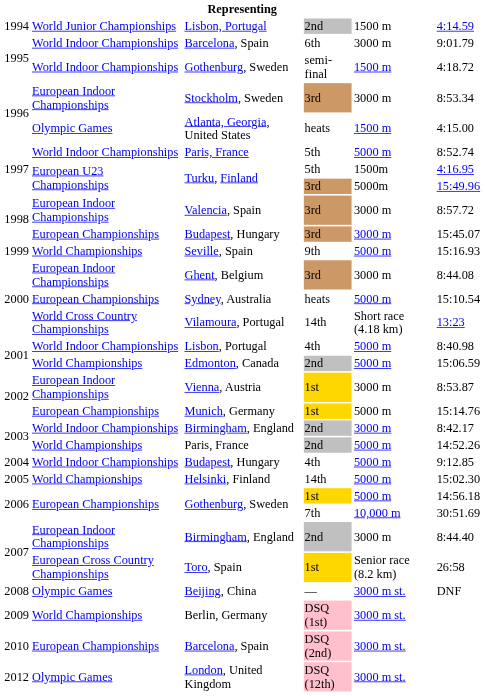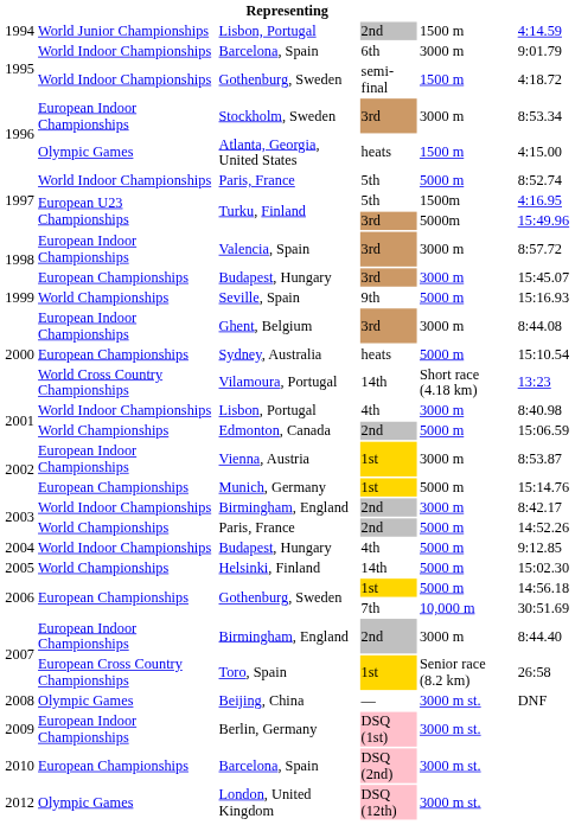 <table>
 <tr>
 <th colspan="6">Representing </th>
 </tr>
 <tr>
 <td>1994</td>
 <td><a href='#'>World Junior Championships</a></td>
 <td><a href='#'>Lisbon, Portugal</a></td>
 <td bgcolor=silver>2nd</td>
 <td>1500 m</td>
 <td><a href='#'>4:14.59</a></td>
 </tr>
 <tr>
 <td rowspan=2>1995</td>
 <td><a href='#'>World Indoor Championships</a></td>
 <td><a href='#'>Barcelona</a>, Spain</td>
 <td>6th</td>
 <td>3000 m</td>
 <td>9:01.79</td>
 </tr>
 <tr>
 <td><a href='#'>World Indoor Championships</a></td>
 <td><a href='#'>Gothenburg</a>, Sweden</td>
 <td>semi-final</td>
 <td><a href='#'>1500 m</a></td>
 <td>4:18.72</td>
 </tr>
 <tr>
 <td rowspan=2>1996</td>
 <td><a href='#'>European Indoor Championships</a></td>
 <td><a href='#'>Stockholm</a>, Sweden</td>
 <td bgcolor="cc9966">3rd</td>
 <td>3000 m</td>
 <td>8:53.34</td>
 </tr>
 <tr>
 <td><a href='#'>Olympic Games</a></td>
 <td><a href='#'>Atlanta, Georgia</a>, United States</td>
 <td>heats</td>
 <td><a href='#'>1500 m</a></td>
 <td>4:15.00</td>
 </tr>
 <tr>
 <td rowspan=3>1997</td>
 <td><a href='#'>World Indoor Championships</a></td>
 <td><a href='#'>Paris, France</a></td>
 <td>5th</td>
 <td><a href='#'>5000 m</a></td>
 <td>8:52.74</td>
 </tr>
 <tr>
 <td rowspan=2><a href='#'>European U23 Championships</a></td>
 <td rowspan=2><a href='#'>Turku</a>, <a href='#'>Finland</a></td>
 <td>5th</td>
 <td>1500m</td>
 <td><a href='#'>4:16.95</a></td>
 </tr>
 <tr>
 <td bgcolor="cc9966">3rd</td>
 <td>5000m</td>
 <td><a href='#'>15:49.96</a></td>
 </tr>
 <tr>
 <td rowspan=2>1998</td>
 <td><a href='#'>European Indoor Championships</a></td>
 <td><a href='#'>Valencia</a>, Spain</td>
 <td bgcolor="cc9966">3rd</td>
 <td>3000 m</td>
 <td>8:57.72</td>
 </tr>
 <tr>
 <td><a href='#'>European Championships</a></td>
 <td><a href='#'>Budapest</a>, Hungary</td>
 <td bgcolor="cc9966">3rd</td>
 <td><a href='#'>3000 m</a></td>
 <td>15:45.07</td>
 </tr>
 <tr>
 <td>1999</td>
 <td><a href='#'>World Championships</a></td>
 <td><a href='#'>Seville</a>, Spain</td>
 <td>9th</td>
 <td><a href='#'>5000 m</a></td>
 <td>15:16.93</td>
 </tr>
 <tr>
 <td rowspan=3>2000</td>
 <td><a href='#'>European Indoor Championships</a></td>
 <td><a href='#'>Ghent</a>, Belgium</td>
 <td bgcolor="cc9966">3rd</td>
 <td>3000 m</td>
 <td>8:44.08</td>
 </tr>
 <tr>
 <td><a href='#'>European Championships</a></td>
 <td><a href='#'>Sydney</a>, Australia</td>
 <td>heats</td>
 <td><a href='#'>5000 m</a></td>
 <td>15:10.54</td>
 </tr>
 <tr>
 <td><a href='#'>World Cross Country Championships</a></td>
 <td><a href='#'>Vilamoura</a>, Portugal</td>
 <td>14th</td>
 <td>Short race (4.18 km)</td>
 <td><a href='#'>13:23</a></td>
 </tr>
 <tr>
 <td rowspan=2>2001</td>
 <td><a href='#'>World Indoor Championships</a></td>
 <td><a href='#'>Lisbon</a>, Portugal</td>
 <td>4th</td>
-<td><a href='#'>5000 m</a></td>
+<td><a href='#'>3000 m</a></td>
 <td>8:40.98</td>
 </tr>
 <tr>
 <td><a href='#'>World Championships</a></td>
 <td><a href='#'>Edmonton</a>, Canada</td>
 <td bgcolor="silver">2nd</td>
 <td><a href='#'>5000 m</a></td>
 <td>15:06.59</td>
 </tr>
 <tr>
 <td rowspan=2>2002</td>
 <td><a href='#'>European Indoor Championships</a></td>
 <td><a href='#'>Vienna</a>, Austria</td>
 <td bgcolor="gold">1st</td>
 <td>3000 m</td>
 <td>8:53.87</td>
 </tr>
 <tr>
 <td><a href='#'>European Championships</a></td>
 <td><a href='#'>Munich</a>, Germany</td>
 <td bgcolor="gold">1st</td>
 <td>5000 m</td>
 <td>15:14.76</td>
 </tr>
 <tr>
 <td rowspan=2>2003</td>
 <td><a href='#'>World Indoor Championships</a></td>
 <td><a href='#'>Birmingham</a>, England</td>
 <td bgcolor="silver">2nd</td>
 <td><a href='#'>3000 m</a></td>
 <td>8:42.17</td>
 </tr>
 <tr>
 <td><a href='#'>World Championships</a></td>
 <td>Paris, France</td>
 <td bgcolor="silver">2nd</td>
 <td><a href='#'>5000 m</a></td>
 <td>14:52.26</td>
 </tr>
 <tr>
 <td>2004</td>
 <td><a href='#'>World Indoor Championships</a></td>
 <td><a href='#'>Budapest</a>, Hungary</td>
 <td>4th</td>
 <td><a href='#'>5000 m</a></td>
 <td>9:12.85</td>
 </tr>
 <tr>
 <td>2005</td>
 <td><a href='#'>World Championships</a></td>
 <td><a href='#'>Helsinki</a>, Finland</td>
 <td>14th</td>
 <td><a href='#'>5000 m</a></td>
 <td>15:02.30</td>
 </tr>
 <tr>
 <td rowspan=2>2006</td>
 <td rowspan=2><a href='#'>European Championships</a></td>
 <td rowspan=2><a href='#'>Gothenburg</a>, Sweden</td>
 <td bgcolor="gold">1st</td>
 <td><a href='#'>5000 m</a></td>
 <td>14:56.18</td>
 </tr>
 <tr>
 <td>7th</td>
 <td><a href='#'>10,000 m</a></td>
 <td>30:51.69</td>
 </tr>
 <tr>
 <td rowspan=2>2007</td>
 <td><a href='#'>European Indoor Championships</a></td>
 <td><a href='#'>Birmingham</a>, England</td>
 <td bgcolor="silver">2nd</td>
 <td>3000 m</td>
 <td>8:44.40</td>
 </tr>
 <tr>
 <td><a href='#'>European Cross Country Championships</a></td>
 <td><a href='#'>Toro</a>, Spain</td>
 <td bgcolor="gold">1st</td>
 <td>Senior race (8.2 km)</td>
 <td>26:58</td>
 </tr>
 <tr>
 <td>2008</td>
 <td><a href='#'>Olympic Games</a></td>
 <td><a href='#'>Beijing</a>, China</td>
 <td>—</td>
 <td><a href='#'>3000 m st.</a></td>
 <td>DNF</td>
 </tr>
 <tr>
 <td>2009</td>
-<td><a href='#'>World Championships</a></td>
+<td><a href='#'>European Indoor Championships</a></td>
 <td>Berlin, Germany</td>
 <td bgcolor="pink">DSQ (1st)</td>
 <td><a href='#'>3000 m st.</a></td>
 <td></td>
 </tr>
 <tr>
 <td>2010</td>
 <td><a href='#'>European Championships</a></td>
 <td><a href='#'>Barcelona</a>, Spain</td>
 <td bgcolor="pink">DSQ (2nd)</td>
 <td><a href='#'>3000 m st.</a></td>
 <td></td>
 </tr>
 <tr>
 <td>2012</td>
 <td><a href='#'>Olympic Games</a></td>
 <td><a href='#'>London</a>, United Kingdom</td>
 <td bgcolor="pink">DSQ (12th)</td>
 <td><a href='#'>3000 m st.</a></td>
 <td></td>
 </tr>
 </table>
